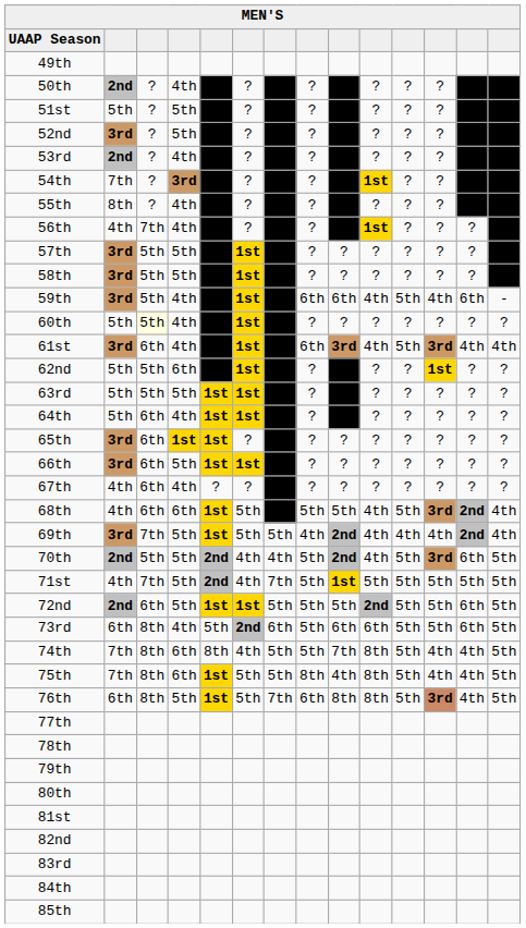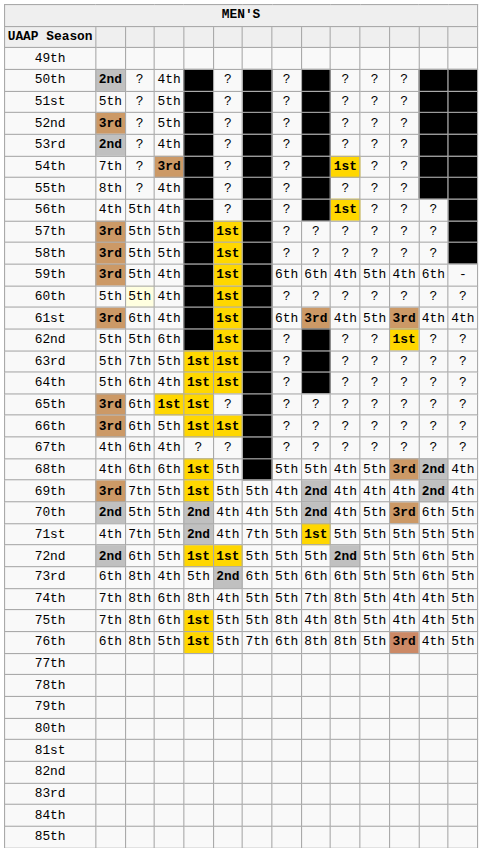 <table class="wikitable" style="text-align: center; font-size:90%; text-align:center">
 <tr bgcolor="#efefef">
 <td colspan=14 align=center><strong>MEN'S</strong></td>
 </tr>
 <tr bgcolor="#efefef" align=center>
 <td><strong>UAAP Season</strong></td>
 <td><em></em></td>
 <td><em></em></td>
 <td><em></em></td>
 <td></td>
 <td></td>
 <td><em></em></td>
 <td><em></em></td>
 <td></td>
 <td></td>
 <td></td>
 <td></td>
 <td></td>
 <td><em></em></td>
 </tr>
 <tr>
 <td>49th</td>
 <td></td>
 <td></td>
 <td></td>
 <td></td>
 <td></td>
 <td></td>
 <td></td>
 <td></td>
 <td></td>
 <td></td>
 <td></td>
 <td></td>
 <td></td>
 </tr>
 <tr>
 <td>50th</td>
 <td bgcolor="silver"><strong>2nd</strong></td>
 <td>?</td>
 <td>4th</td>
 <td bgcolor=#000000> </td>
 <td>?</td>
 <td bgcolor=#000000> </td>
 <td>?</td>
 <td bgcolor=#000000> </td>
 <td>?</td>
 <td>?</td>
 <td>?</td>
 <td bgcolor=#000000> </td>
 <td bgcolor=#000000> </td>
 </tr>
 <tr>
 <td>51st</td>
 <td>5th</td>
 <td>?</td>
 <td>5th</td>
 <td bgcolor=#000000> </td>
 <td>?</td>
 <td bgcolor=#000000> </td>
 <td>?</td>
 <td bgcolor=#000000> </td>
 <td>?</td>
 <td>?</td>
 <td>?</td>
 <td bgcolor=#000000> </td>
 <td bgcolor=#000000> </td>
 </tr>
 <tr>
 <td>52nd</td>
 <td bgcolor="CC9966"><strong>3rd</strong></td>
 <td>?</td>
 <td>5th</td>
 <td bgcolor=#000000> </td>
 <td>?</td>
 <td bgcolor=#000000> </td>
 <td>?</td>
 <td bgcolor=#000000> </td>
 <td>?</td>
 <td>?</td>
 <td>?</td>
 <td bgcolor=#000000> </td>
 <td bgcolor=#000000> </td>
 </tr>
 <tr>
 <td>53rd</td>
 <td bgcolor="silver"><strong>2nd</strong></td>
 <td>?</td>
 <td>4th</td>
 <td bgcolor=#000000> </td>
 <td>?</td>
 <td bgcolor=#000000> </td>
 <td>?</td>
 <td bgcolor=#000000> </td>
 <td>?</td>
 <td>?</td>
 <td>?</td>
 <td bgcolor=#000000> </td>
 <td bgcolor=#000000> </td>
 </tr>
 <tr>
 <td>54th</td>
 <td>7th</td>
 <td>?</td>
 <td bgcolor="CC9966"><strong>3rd</strong></td>
 <td bgcolor=#000000> </td>
 <td>?</td>
 <td bgcolor=#000000> </td>
 <td>?</td>
 <td bgcolor=#000000> </td>
 <td bgcolor="gold"><strong>1st</strong></td>
 <td>?</td>
 <td>?</td>
 <td bgcolor=#000000> </td>
 <td bgcolor=#000000> </td>
 </tr>
 <tr>
 <td>55th</td>
 <td>8th</td>
 <td>?</td>
 <td>4th</td>
 <td bgcolor=#000000> </td>
 <td>?</td>
 <td bgcolor=#000000> </td>
 <td>?</td>
 <td bgcolor=#000000> </td>
 <td>?</td>
 <td>?</td>
 <td>?</td>
 <td bgcolor=#000000> </td>
 <td bgcolor=#000000> </td>
 </tr>
 <tr>
 <td>56th</td>
 <td>4th</td>
-<td>7th</td>
+<td>5th</td>
 <td>4th</td>
 <td bgcolor=#000000> </td>
 <td>?</td>
 <td bgcolor=#000000> </td>
 <td>?</td>
 <td bgcolor=#000000> </td>
 <td bgcolor="gold"><strong>1st</strong></td>
 <td>?</td>
 <td>?</td>
 <td>?</td>
 <td bgcolor=#000000> </td>
 </tr>
 <tr>
 <td>57th</td>
 <td bgcolor="CC9966"><strong>3rd</strong></td>
 <td>5th</td>
 <td>5th</td>
 <td bgcolor=#000000> </td>
 <td bgcolor="gold"><strong>1st</strong></td>
 <td bgcolor=#000000> </td>
 <td>?</td>
 <td>?</td>
 <td>?</td>
 <td>?</td>
 <td>?</td>
 <td>?</td>
 <td bgcolor=#000000> </td>
 </tr>
 <tr>
 <td>58th</td>
 <td bgcolor="CC9966"><strong>3rd</strong></td>
 <td>5th</td>
 <td>5th</td>
 <td bgcolor=#000000> </td>
 <td bgcolor="gold"><strong>1st</strong></td>
 <td bgcolor=#000000> </td>
 <td>?</td>
 <td>?</td>
 <td>?</td>
 <td>?</td>
 <td>?</td>
 <td>?</td>
 <td bgcolor=#000000> </td>
 </tr>
 <tr>
 <td>59th</td>
 <td bgcolor="CC9966"><strong>3rd</strong></td>
 <td>5th</td>
 <td>4th</td>
 <td bgcolor=#000000> </td>
 <td bgcolor="gold"><strong>1st</strong></td>
 <td bgcolor=#000000> </td>
 <td>6th</td>
 <td>6th</td>
 <td>4th</td>
 <td>5th</td>
 <td>4th</td>
 <td>6th</td>
 <td>-</td>
 </tr>
 <tr>
 <td>60th</td>
 <td>5th</td>
 <td style="background: lightyellow;">5th</td>
 <td>4th</td>
 <td bgcolor=#000000> </td>
 <td bgcolor="gold"><strong>1st</strong></td>
 <td bgcolor=#000000> </td>
 <td>?</td>
 <td>?</td>
 <td>?</td>
 <td>?</td>
 <td>?</td>
 <td>?</td>
 <td>?</td>
 </tr>
 <tr>
 <td>61st</td>
 <td bgcolor="CC9966"><strong>3rd</strong></td>
 <td>6th</td>
 <td>4th</td>
 <td bgcolor=#000000> </td>
 <td bgcolor="gold"><strong>1st</strong></td>
 <td bgcolor=#000000> </td>
 <td>6th</td>
 <td bgcolor="CC9966"><strong>3rd</strong></td>
 <td>4th</td>
 <td>5th</td>
 <td bgcolor="CC9966"><strong>3rd</strong></td>
 <td>4th</td>
 <td>4th</td>
 </tr>
 <tr>
 <td>62nd</td>
 <td>5th</td>
 <td>5th</td>
 <td>6th</td>
 <td bgcolor=#000000> </td>
 <td bgcolor="gold"><strong>1st</strong></td>
 <td bgcolor=#000000> </td>
 <td>?</td>
 <td bgcolor=#000000> </td>
 <td>?</td>
 <td>?</td>
 <td bgcolor="gold"><strong>1st</strong></td>
 <td>?</td>
 <td>?</td>
 </tr>
 <tr>
 <td>63rd</td>
 <td>5th</td>
-<td>5th</td>
+<td>7th</td>
 <td>5th</td>
 <td bgcolor="gold"><strong>1st</strong></td>
 <td bgcolor="gold"><strong>1st</strong></td>
 <td bgcolor=#000000> </td>
 <td>?</td>
 <td bgcolor=#000000> </td>
 <td>?</td>
 <td>?</td>
 <td>?</td>
 <td>?</td>
 <td>?</td>
 </tr>
 <tr>
 <td>64th</td>
 <td>5th</td>
 <td>6th</td>
 <td>4th</td>
 <td bgcolor="gold"><strong>1st</strong></td>
 <td bgcolor="gold"><strong>1st</strong></td>
 <td bgcolor=#000000> </td>
 <td>?</td>
 <td bgcolor=#000000> </td>
 <td>?</td>
 <td>?</td>
 <td>?</td>
 <td>?</td>
 <td>?</td>
 </tr>
 <tr>
 <td>65th</td>
 <td bgcolor="CC9966"><strong>3rd</strong></td>
 <td>6th</td>
 <td bgcolor="gold"><strong>1st</strong></td>
 <td bgcolor="gold"><strong>1st</strong></td>
 <td>?</td>
 <td bgcolor=#000000> </td>
 <td>?</td>
 <td>?</td>
 <td>?</td>
 <td>?</td>
 <td>?</td>
 <td>?</td>
 <td>?</td>
 </tr>
 <tr>
 <td>66th</td>
 <td bgcolor="CC9966"><strong>3rd</strong></td>
 <td>6th</td>
 <td>5th</td>
 <td bgcolor="gold"><strong>1st</strong></td>
 <td bgcolor="gold"><strong>1st</strong></td>
 <td bgcolor=#000000> </td>
 <td>?</td>
 <td>?</td>
 <td>?</td>
 <td>?</td>
 <td>?</td>
 <td>?</td>
 <td>?</td>
 </tr>
 <tr>
 <td>67th</td>
 <td>4th</td>
 <td>6th</td>
 <td>4th</td>
 <td>?</td>
 <td>?</td>
 <td bgcolor=#000000> </td>
 <td>?</td>
 <td>?</td>
 <td>?</td>
 <td>?</td>
 <td>?</td>
 <td>?</td>
 <td>?</td>
 </tr>
 <tr>
 <td>68th</td>
 <td>4th</td>
 <td>6th</td>
 <td>6th</td>
 <td bgcolor="gold"><strong>1st</strong></td>
 <td>5th</td>
 <td bgcolor=#000000> </td>
 <td>5th</td>
 <td>5th</td>
 <td>4th</td>
 <td>5th</td>
 <td bgcolor="CC9966"><strong>3rd</strong></td>
 <td bgcolor="silver"><strong>2nd</strong></td>
 <td>4th</td>
 </tr>
 <tr>
 <td>69th</td>
 <td bgcolor="CC9966"><strong>3rd</strong></td>
 <td>7th</td>
 <td>5th</td>
 <td bgcolor="gold"><strong>1st</strong></td>
 <td>5th</td>
 <td>5th</td>
 <td>4th</td>
 <td bgcolor="silver"><strong>2nd</strong></td>
 <td>4th</td>
 <td>4th</td>
 <td>4th</td>
 <td bgcolor="silver"><strong>2nd</strong></td>
 <td>4th</td>
 </tr>
 <tr>
 <td>70th</td>
 <td bgcolor="silver"><strong>2nd</strong></td>
 <td>5th</td>
 <td>5th</td>
 <td bgcolor="silver"><strong>2nd</strong></td>
 <td>4th</td>
 <td>4th</td>
 <td>5th</td>
 <td bgcolor="silver"><strong>2nd</strong></td>
 <td>4th</td>
 <td>5th</td>
 <td bgcolor="CC9966"><strong>3rd</strong></td>
 <td>6th</td>
 <td>5th</td>
 </tr>
 <tr>
 <td>71st</td>
 <td>4th</td>
 <td>7th</td>
 <td>5th</td>
 <td bgcolor="silver"><strong>2nd</strong></td>
 <td>4th</td>
 <td>7th</td>
 <td>5th</td>
 <td bgcolor="gold"><strong>1st</strong></td>
 <td>5th</td>
 <td>5th</td>
 <td>5th</td>
 <td>5th</td>
 <td>5th</td>
 </tr>
 <tr>
 <td>72nd</td>
 <td bgcolor="silver"><strong>2nd</strong></td>
 <td>6th</td>
 <td>5th</td>
 <td bgcolor="gold"><strong>1st</strong></td>
 <td bgcolor="gold"><strong>1st</strong></td>
 <td>5th</td>
 <td>5th</td>
 <td>5th</td>
 <td bgcolor="silver"><strong>2nd</strong></td>
 <td>5th</td>
 <td>5th</td>
 <td>6th</td>
 <td>5th</td>
 </tr>
 <tr>
 <td>73rd</td>
 <td>6th</td>
 <td>8th</td>
 <td>4th</td>
 <td>5th</td>
 <td bgcolor="silver"><strong>2nd</strong></td>
 <td>6th</td>
 <td>5th</td>
 <td>6th</td>
 <td>6th</td>
 <td>5th</td>
 <td>5th</td>
 <td>6th</td>
 <td>5th</td>
 </tr>
 <tr>
 <td>74th</td>
 <td>7th</td>
 <td>8th</td>
 <td>6th</td>
 <td>8th</td>
 <td>4th</td>
 <td>5th</td>
 <td>5th</td>
 <td>7th</td>
 <td>8th</td>
 <td>5th</td>
 <td>4th</td>
 <td>4th</td>
 <td>5th</td>
 </tr>
 <tr>
 <td>75th</td>
 <td>7th</td>
 <td>8th</td>
 <td>6th</td>
 <td bgcolor="gold"><strong>1st</strong></td>
 <td>5th</td>
 <td>5th</td>
 <td>8th</td>
 <td>4th</td>
 <td>8th</td>
 <td>5th</td>
 <td>4th</td>
 <td>4th</td>
 <td>5th</td>
 </tr>
 <tr>
 <td>76th</td>
 <td>6th</td>
 <td>8th</td>
 <td>5th</td>
 <td bgcolor="gold"><strong>1st</strong></td>
 <td>5th</td>
 <td>7th</td>
 <td>6th</td>
 <td>8th</td>
 <td>8th</td>
 <td>5th</td>
 <td bgcolor="CC8966"><strong>3rd</strong></td>
 <td>4th</td>
 <td>5th</td>
 </tr>
 <tr>
 <td>77th</td>
 <td></td>
 <td></td>
 <td></td>
 <td></td>
 <td></td>
 <td></td>
 <td></td>
 <td></td>
 <td></td>
 <td></td>
 <td></td>
 <td></td>
 <td></td>
 </tr>
 <tr>
 <td>78th</td>
 <td></td>
 <td></td>
 <td></td>
 <td></td>
 <td></td>
 <td></td>
 <td></td>
 <td></td>
 <td></td>
 <td></td>
 <td></td>
 <td></td>
 <td></td>
 </tr>
 <tr>
 <td>79th</td>
 <td></td>
 <td></td>
 <td></td>
 <td></td>
 <td></td>
 <td></td>
 <td></td>
 <td></td>
 <td></td>
 <td></td>
 <td></td>
 <td></td>
 <td></td>
 </tr>
 <tr>
 <td>80th</td>
 <td></td>
 <td></td>
 <td></td>
 <td></td>
 <td></td>
 <td></td>
 <td></td>
 <td></td>
 <td></td>
 <td></td>
 <td></td>
 <td></td>
 <td></td>
 </tr>
 <tr>
 <td>81st</td>
 <td></td>
 <td></td>
 <td></td>
 <td></td>
 <td></td>
 <td></td>
 <td></td>
 <td></td>
 <td></td>
 <td></td>
 <td></td>
 <td></td>
 <td></td>
 </tr>
 <tr>
 <td>82nd</td>
 <td></td>
 <td></td>
 <td></td>
 <td></td>
 <td></td>
 <td></td>
 <td></td>
 <td></td>
 <td></td>
 <td></td>
 <td></td>
 <td></td>
 <td></td>
 </tr>
 <tr>
 <td>83rd</td>
 <td></td>
 <td></td>
 <td></td>
 <td></td>
 <td></td>
 <td></td>
 <td></td>
 <td></td>
 <td></td>
 <td></td>
 <td></td>
 <td></td>
 <td></td>
 </tr>
 <tr>
 <td>84th</td>
 <td></td>
 <td></td>
 <td></td>
 <td></td>
 <td></td>
 <td></td>
 <td></td>
 <td></td>
 <td></td>
 <td></td>
 <td></td>
 <td></td>
 <td></td>
 </tr>
 <tr>
 <td>85th</td>
 <td></td>
 <td></td>
 <td></td>
 <td></td>
 <td></td>
 <td></td>
 <td></td>
 <td></td>
 <td></td>
 <td></td>
 <td></td>
 <td></td>
 <td></td>
 </tr>
 </table>
